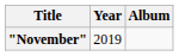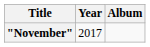 <table class="wikitable plainrowheaders" style="text-align:center;">
 <tr>
 <th>Title</th>
 <th>Year</th>
 <th>Album</th>
 </tr>
 <tr>
 <th scope="row">"November"<br></th>
-<td>2019</td>
+<td>2017</td>
 <td></td>
 </tr>
 </table>
